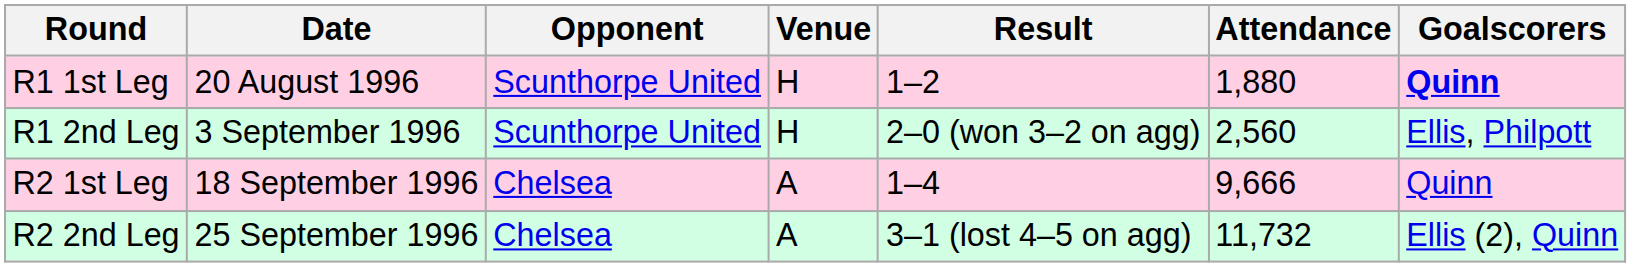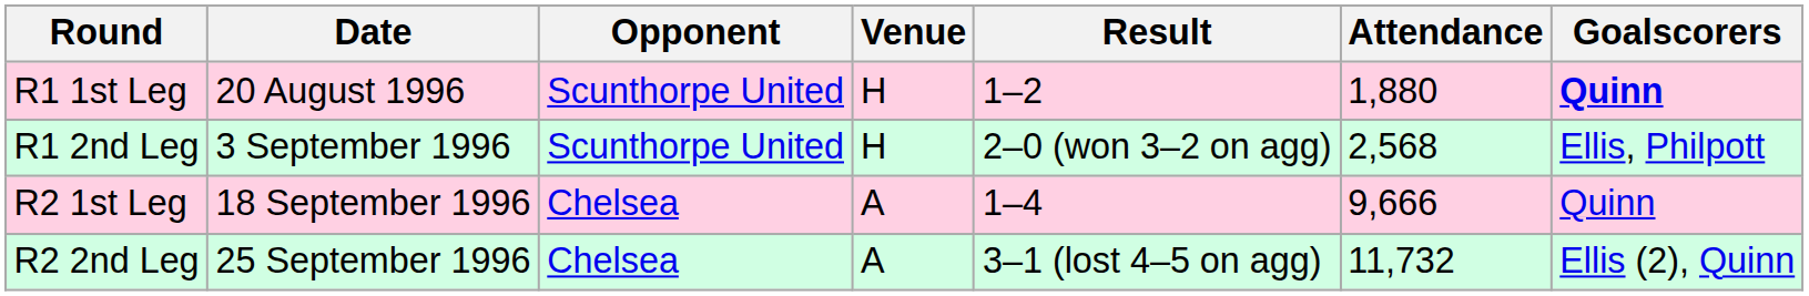 <table class="wikitable">
 <tr>
 <th>Round</th>
 <th>Date</th>
 <th>Opponent</th>
 <th>Venue</th>
 <th>Result</th>
 <th>Attendance</th>
 <th>Goalscorers</th>
 </tr>
 <tr style="background-color: #ffd0e3;">
 <td>R1 1st Leg</td>
 <td>20 August 1996</td>
 <td><a href='#'>Scunthorpe United</a></td>
 <td>H</td>
 <td>1–2</td>
 <td>1,880</td>
 <td><strong><a href='#'>Quinn</a></strong></td>
 </tr>
 <tr style="background-color: #d0ffe3;">
 <td>R1 2nd Leg</td>
 <td>3 September 1996</td>
 <td><a href='#'>Scunthorpe United</a></td>
 <td>H</td>
 <td>2–0 (won 3–2 on agg)</td>
-<td>2,560</td>
+<td>2,568</td>
 <td><a href='#'>Ellis</a>, <a href='#'>Philpott</a></td>
 </tr>
 <tr style="background-color: #ffd0e3;">
 <td>R2 1st Leg</td>
 <td>18 September 1996</td>
 <td><a href='#'>Chelsea</a></td>
 <td>A</td>
 <td>1–4</td>
 <td>9,666</td>
 <td><a href='#'>Quinn</a></td>
 </tr>
 <tr style="background-color: #d0ffe3;">
 <td>R2 2nd Leg</td>
 <td>25 September 1996</td>
 <td><a href='#'>Chelsea</a></td>
 <td>A</td>
 <td>3–1 (lost 4–5 on agg)</td>
 <td>11,732</td>
 <td><a href='#'>Ellis</a> (2), <a href='#'>Quinn</a></td>
 </tr>
 </table>
